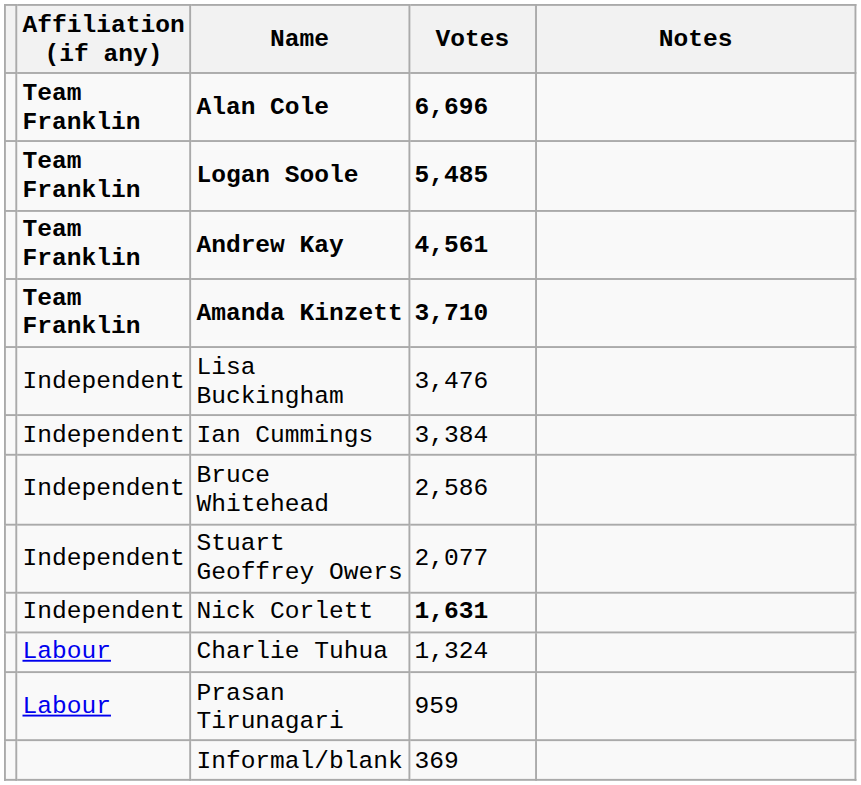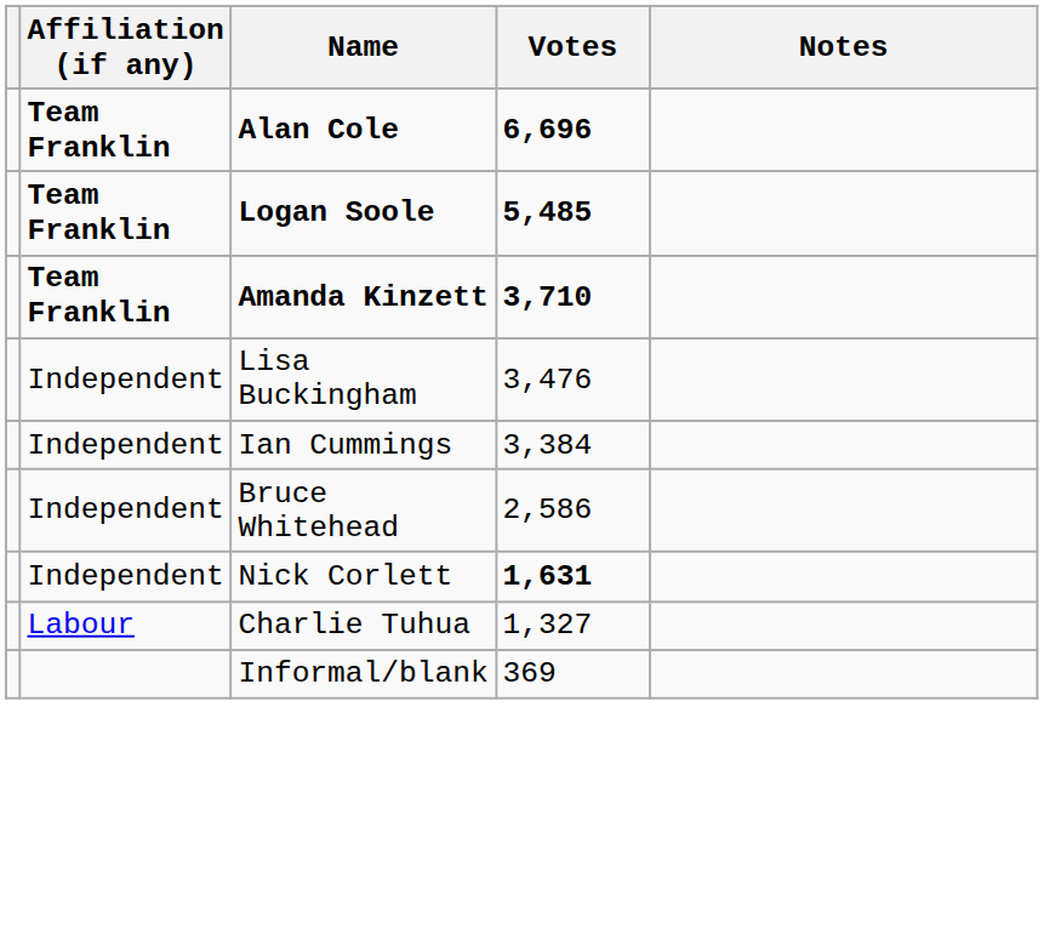 <table class="wikitable" style="width:51%;">
 <tr>
 <th style="width:1%;"></th>
 <th style="width:15%;">Affiliation (if any)</th>
 <th style="width:20%;">Name</th>
 <th style="width:15%;">Votes</th>
 <th>Notes</th>
 </tr>
 <tr>
 <td bgcolor=></td>
 <td><strong>Team Franklin</strong></td>
 <td><strong>Alan Cole</strong></td>
 <td><strong>6,696</strong></td>
 <td></td>
 </tr>
 <tr>
 <td bgcolor=></td>
 <td><strong>Team Franklin</strong></td>
 <td><strong>Logan Soole</strong></td>
 <td><strong>5,485</strong></td>
-<td></td>
-</tr>
-<tr>
-<td bgcolor=></td>
-<td><strong>Team Franklin</strong></td>
-<td><strong>Andrew Kay</strong></td>
-<td><strong>4,561</strong></td>
 <td></td>
 </tr>
 <tr>
 <td bgcolor=></td>
 <td><strong>Team Franklin</strong></td>
 <td><strong>Amanda Kinzett</strong></td>
 <td><strong>3,710</strong></td>
 <td></td>
 </tr>
 <tr>
 <td bgcolor=></td>
 <td>Independent</td>
 <td>Lisa Buckingham</td>
 <td>3,476</td>
 <td></td>
 </tr>
 <tr>
 <td bgcolor=></td>
 <td>Independent</td>
 <td>Ian Cummings</td>
 <td>3,384</td>
 <td></td>
 </tr>
 <tr>
 <td bgcolor=></td>
 <td>Independent</td>
 <td>Bruce Whitehead</td>
 <td>2,586</td>
 <td></td>
 </tr>
 <tr>
 <td bgcolor=></td>
 <td>Independent</td>
-<td>Stuart Geoffrey Owers</td>
-<td>2,077</td>
-<td></td>
-</tr>
-<tr>
-<td bgcolor=></td>
-<td>Independent</td>
 <td>Nick Corlett</td>
 <td><strong>1,631</strong></td>
 <td></td>
 </tr>
 <tr>
 <td bgcolor=></td>
 <td><a href='#'>Labour</a></td>
 <td>Charlie Tuhua</td>
-<td>1,324</td>
-<td></td>
-</tr>
-<tr>
-<td bgcolor=></td>
-<td><a href='#'>Labour</a></td>
-<td>Prasan Tirunagari</td>
-<td>959</td>
+<td>1,327</td>
 <td></td>
 </tr>
 <tr>
 <td></td>
 <td></td>
 <td>Informal/blank</td>
 <td>369</td>
 <td></td>
 </tr>
 </table>
